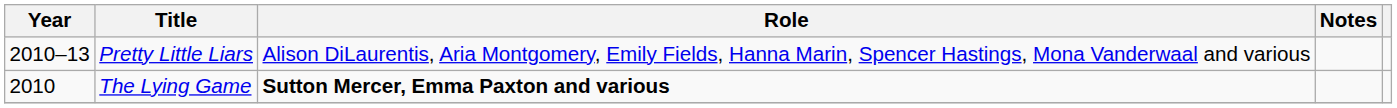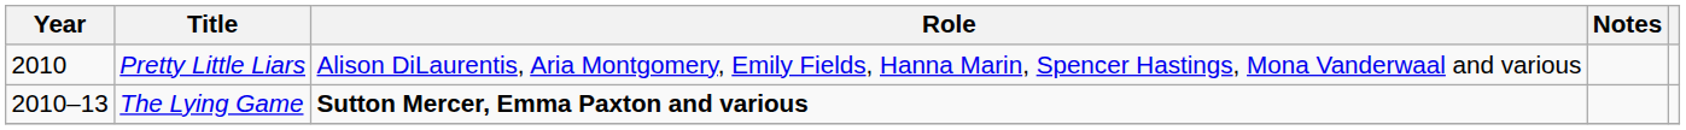 <table class="wikitable sortable plainrowheaders">
 <tr>
 <th>Year</th>
 <th>Title</th>
 <th>Role</th>
 <th class="unsortable">Notes</th>
 <th class="unsortable"></th>
 </tr>
 <tr>
-<td>2010–13</td>
+<td>2010</td>
 <td><em><a href='#'>Pretty Little Liars</a></em></td>
 <td><a href='#'>Alison DiLaurentis</a>, <a href='#'>Aria Montgomery</a>, <a href='#'>Emily Fields</a>, <a href='#'>Hanna Marin</a>, <a href='#'>Spencer Hastings</a>, <a href='#'>Mona Vanderwaal</a> and various</td>
 <td></td>
 <td></td>
 </tr>
 <tr>
-<td>2010</td>
+<td>2010–13</td>
 <td><em><a href='#'>The Lying Game</a></em></td>
 <td><strong>Sutton Mercer, Emma Paxton and various</strong></td>
 <td></td>
 <td></td>
 </tr>
 <tr>
 </tr>
 </table>
